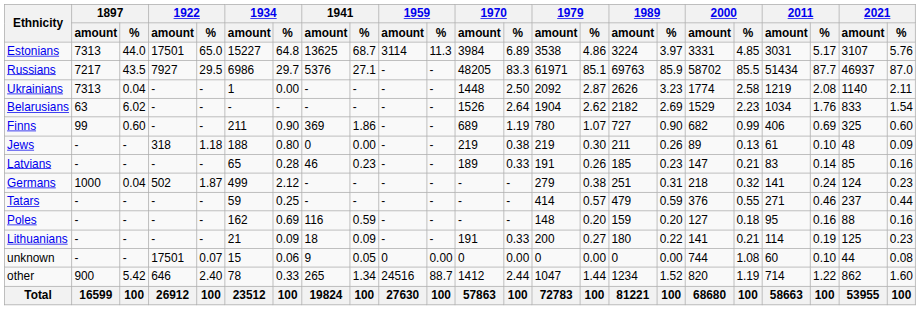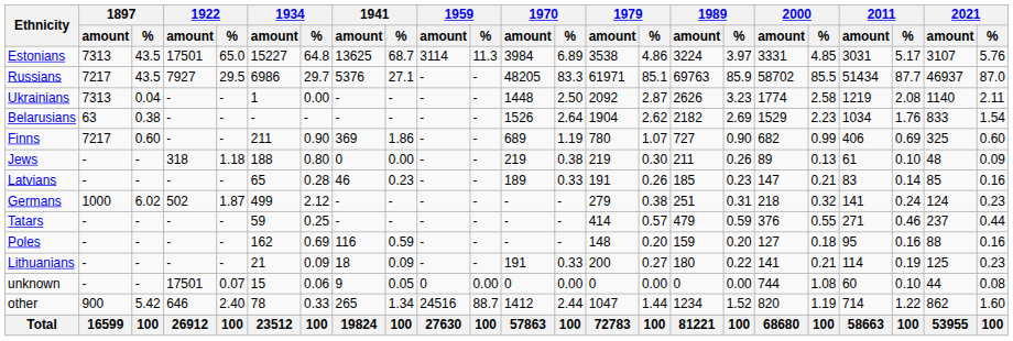 <table class="wikitable sortable">
 <tr>
 <th rowspan="2">Ethnicity</th>
 <th colspan="2">1897</th>
 <th colspan="2"><a href='#'>1922</a></th>
 <th colspan="2"><a href='#'>1934</a></th>
 <th colspan="2">1941</th>
 <th colspan="2"><a href='#'>1959</a></th>
 <th colspan="2"><a href='#'>1970</a></th>
 <th colspan="2"><a href='#'>1979</a></th>
 <th colspan="2"><a href='#'>1989</a></th>
 <th colspan="2"><a href='#'>2000</a></th>
 <th colspan="2"><a href='#'>2011</a></th>
 <th colspan="2"><a href='#'>2021</a></th>
 </tr>
 <tr>
 <th>amount</th>
 <th>%</th>
 <th>amount</th>
 <th>%</th>
 <th>amount</th>
 <th>%</th>
 <th>amount</th>
 <th>%</th>
 <th>amount</th>
 <th>%</th>
 <th>amount</th>
 <th>%</th>
 <th>amount</th>
 <th>%</th>
 <th>amount</th>
 <th>%</th>
 <th>amount</th>
 <th>%</th>
 <th>amount</th>
 <th>%</th>
 <th>amount</th>
 <th>%</th>
 </tr>
 <tr>
 <td><a href='#'>Estonians</a></td>
 <td>7313</td>
-<td>44.0</td>
+<td>43.5</td>
 <td>17501</td>
 <td>65.0</td>
 <td>15227</td>
 <td>64.8</td>
 <td>13625</td>
 <td>68.7</td>
 <td>3114</td>
 <td>11.3</td>
 <td>3984</td>
 <td>6.89</td>
 <td>3538</td>
 <td>4.86</td>
 <td>3224</td>
 <td>3.97</td>
 <td>3331</td>
 <td>4.85</td>
 <td>3031</td>
 <td>5.17</td>
 <td>3107</td>
 <td>5.76</td>
 </tr>
 <tr>
 <td><a href='#'>Russians</a></td>
 <td>7217</td>
 <td>43.5</td>
 <td>7927</td>
 <td>29.5</td>
 <td>6986</td>
 <td>29.7</td>
 <td>5376</td>
 <td>27.1</td>
 <td>-</td>
 <td>-</td>
 <td>48205</td>
 <td>83.3</td>
 <td>61971</td>
 <td>85.1</td>
 <td>69763</td>
 <td>85.9</td>
 <td>58702</td>
 <td>85.5</td>
 <td>51434</td>
 <td>87.7</td>
 <td>46937</td>
 <td>87.0</td>
 </tr>
 <tr>
 <td><a href='#'>Ukrainians</a></td>
 <td>7313</td>
 <td>0.04</td>
 <td>-</td>
 <td>-</td>
 <td>1</td>
 <td>0.00</td>
 <td>-</td>
 <td>-</td>
 <td>-</td>
 <td>-</td>
 <td>1448</td>
 <td>2.50</td>
 <td>2092</td>
 <td>2.87</td>
 <td>2626</td>
 <td>3.23</td>
 <td>1774</td>
 <td>2.58</td>
 <td>1219</td>
 <td>2.08</td>
 <td>1140</td>
 <td>2.11</td>
 </tr>
 <tr>
 <td><a href='#'>Belarusians</a></td>
 <td>63</td>
-<td>6.02</td>
+<td>0.38</td>
 <td>-</td>
 <td>-</td>
 <td>-</td>
 <td>-</td>
 <td>-</td>
 <td>-</td>
 <td>-</td>
 <td>-</td>
 <td>1526</td>
 <td>2.64</td>
 <td>1904</td>
 <td>2.62</td>
 <td>2182</td>
 <td>2.69</td>
 <td>1529</td>
 <td>2.23</td>
 <td>1034</td>
 <td>1.76</td>
 <td>833</td>
 <td>1.54</td>
 </tr>
 <tr>
 <td><a href='#'>Finns</a></td>
-<td>99</td>
+<td>7217</td>
 <td>0.60</td>
 <td>-</td>
 <td>-</td>
 <td>211</td>
 <td>0.90</td>
 <td>369</td>
 <td>1.86</td>
 <td>-</td>
 <td>-</td>
 <td>689</td>
 <td>1.19</td>
 <td>780</td>
 <td>1.07</td>
 <td>727</td>
 <td>0.90</td>
 <td>682</td>
 <td>0.99</td>
 <td>406</td>
 <td>0.69</td>
 <td>325</td>
 <td>0.60</td>
 </tr>
 <tr>
 <td><a href='#'>Jews</a></td>
 <td>-</td>
 <td>-</td>
 <td>318</td>
 <td>1.18</td>
 <td>188</td>
 <td>0.80</td>
 <td>0</td>
 <td>0.00</td>
 <td>-</td>
 <td>-</td>
 <td>219</td>
 <td>0.38</td>
 <td>219</td>
 <td>0.30</td>
 <td>211</td>
 <td>0.26</td>
 <td>89</td>
 <td>0.13</td>
 <td>61</td>
 <td>0.10</td>
 <td>48</td>
 <td>0.09</td>
 </tr>
 <tr>
 <td><a href='#'>Latvians</a></td>
 <td>-</td>
 <td>-</td>
 <td>-</td>
 <td>-</td>
 <td>65</td>
 <td>0.28</td>
 <td>46</td>
 <td>0.23</td>
 <td>-</td>
 <td>-</td>
 <td>189</td>
 <td>0.33</td>
 <td>191</td>
 <td>0.26</td>
 <td>185</td>
 <td>0.23</td>
 <td>147</td>
 <td>0.21</td>
 <td>83</td>
 <td>0.14</td>
 <td>85</td>
 <td>0.16</td>
 </tr>
 <tr>
 <td><a href='#'>Germans</a></td>
 <td>1000</td>
-<td>0.04</td>
+<td>6.02</td>
 <td>502</td>
 <td>1.87</td>
 <td>499</td>
 <td>2.12</td>
 <td>-</td>
 <td>-</td>
 <td>-</td>
 <td>-</td>
 <td>-</td>
 <td>-</td>
 <td>279</td>
 <td>0.38</td>
 <td>251</td>
 <td>0.31</td>
 <td>218</td>
 <td>0.32</td>
 <td>141</td>
 <td>0.24</td>
 <td>124</td>
 <td>0.23</td>
 </tr>
 <tr>
 <td><a href='#'>Tatars</a></td>
 <td>-</td>
 <td>-</td>
 <td>-</td>
 <td>-</td>
 <td>59</td>
 <td>0.25</td>
 <td>-</td>
 <td>-</td>
 <td>-</td>
 <td>-</td>
 <td>-</td>
 <td>-</td>
 <td>414</td>
 <td>0.57</td>
 <td>479</td>
 <td>0.59</td>
 <td>376</td>
 <td>0.55</td>
 <td>271</td>
 <td>0.46</td>
 <td>237</td>
 <td>0.44</td>
 </tr>
 <tr>
 <td><a href='#'>Poles</a></td>
 <td>-</td>
 <td>-</td>
 <td>-</td>
 <td>-</td>
 <td>162</td>
 <td>0.69</td>
 <td>116</td>
 <td>0.59</td>
 <td>-</td>
 <td>-</td>
 <td>-</td>
 <td>-</td>
 <td>148</td>
 <td>0.20</td>
 <td>159</td>
 <td>0.20</td>
 <td>127</td>
 <td>0.18</td>
 <td>95</td>
 <td>0.16</td>
 <td>88</td>
 <td>0.16</td>
 </tr>
 <tr>
 <td><a href='#'>Lithuanians</a></td>
 <td>-</td>
 <td>-</td>
 <td>-</td>
 <td>-</td>
 <td>21</td>
 <td>0.09</td>
 <td>18</td>
 <td>0.09</td>
 <td>-</td>
 <td>-</td>
 <td>191</td>
 <td>0.33</td>
 <td>200</td>
 <td>0.27</td>
 <td>180</td>
 <td>0.22</td>
 <td>141</td>
 <td>0.21</td>
 <td>114</td>
 <td>0.19</td>
 <td>125</td>
 <td>0.23</td>
 </tr>
 <tr>
 <td>unknown</td>
 <td>-</td>
 <td>-</td>
 <td>17501</td>
 <td>0.07</td>
 <td>15</td>
 <td>0.06</td>
 <td>9</td>
 <td>0.05</td>
 <td>0</td>
 <td>0.00</td>
 <td>0</td>
 <td>0.00</td>
 <td>0</td>
 <td>0.00</td>
 <td>0</td>
 <td>0.00</td>
 <td>744</td>
 <td>1.08</td>
 <td>60</td>
 <td>0.10</td>
 <td>44</td>
 <td>0.08</td>
 </tr>
 <tr>
 <td>other</td>
 <td>900</td>
 <td>5.42</td>
 <td>646</td>
 <td>2.40</td>
 <td>78</td>
 <td>0.33</td>
 <td>265</td>
 <td>1.34</td>
 <td>24516</td>
 <td>88.7</td>
 <td>1412</td>
 <td>2.44</td>
 <td>1047</td>
 <td>1.44</td>
 <td>1234</td>
 <td>1.52</td>
 <td>820</td>
 <td>1.19</td>
 <td>714</td>
 <td>1.22</td>
 <td>862</td>
 <td>1.60</td>
 </tr>
 <tr>
 <th>Total</th>
 <th>16599</th>
 <th>100</th>
 <th>26912</th>
 <th>100</th>
 <th>23512</th>
 <th>100</th>
 <th>19824</th>
 <th>100</th>
 <th>27630</th>
 <th>100</th>
 <th>57863</th>
 <th>100</th>
 <th>72783</th>
 <th>100</th>
 <th>81221</th>
 <th>100</th>
 <th>68680</th>
 <th>100</th>
 <th>58663</th>
 <th>100</th>
 <th>53955</th>
 <th>100</th>
 </tr>
 </table>
